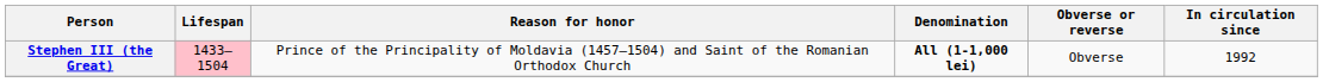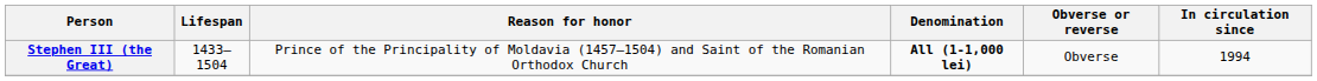 <table class="wikitable" style="font-size: 95%; text-align:center;">
 <tr>
 <th>Person</th>
 <th>Lifespan</th>
 <th>Reason for honor</th>
 <th>Denomination</th>
 <th>Obverse or reverse</th>
 <th>In circulation since</th>
 </tr>
 <tr>
 <th><a href='#'>Stephen III (the Great)</a></th>
-<td style="background: pink;">1433–1504</td>
+<td>1433–1504</td>
 <td>Prince of the Principality of Moldavia (1457–1504) and Saint of the Romanian Orthodox Church</td>
 <td><strong>All (1-1,000 lei)</strong></td>
 <td>Obverse</td>
-<td>1992</td>
+<td>1994</td>
 </tr>
 <tr>
 </tr>
 </table>
